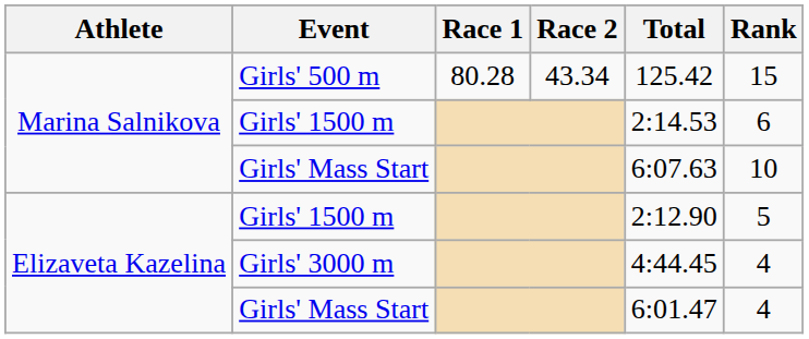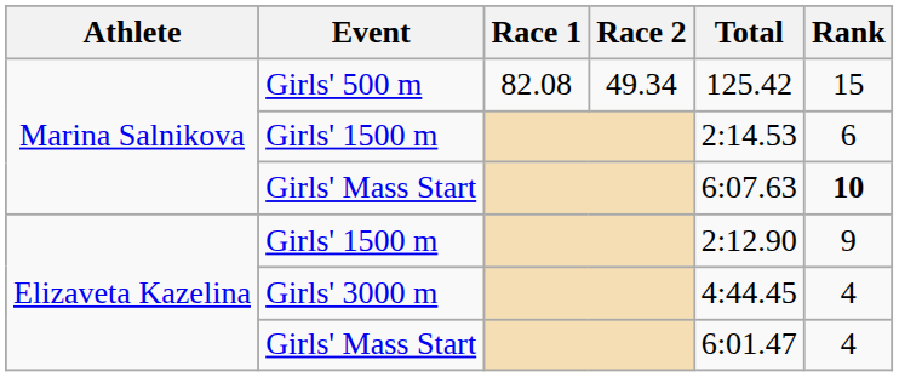 <table class="wikitable" style="font-size:90%; text-align:center;">
 <tr>
 <th>Athlete</th>
 <th>Event</th>
 <th>Race 1</th>
 <th>Race 2</th>
 <th>Total</th>
 <th>Rank</th>
 </tr>
 <tr>
 <td rowspan=3><a href='#'>Marina Salnikova</a></td>
 <td align=left><a href='#'>Girls' 500 m</a></td>
-<td>80.28</td>
-<td>43.34</td>
+<td>82.08</td>
+<td>49.34</td>
 <td>125.42</td>
 <td>15</td>
 </tr>
 <tr>
 <td align=left><a href='#'>Girls' 1500 m</a></td>
 <td colspan=2 bgcolor="wheat"></td>
 <td>2:14.53</td>
 <td>6</td>
 </tr>
 <tr>
 <td align=left><a href='#'>Girls' Mass Start</a></td>
 <td colspan=2 bgcolor="wheat"></td>
 <td>6:07.63</td>
-<td>10</td>
+<td><strong>10</strong></td>
 </tr>
 <tr>
 <td rowspan=3 align=left><a href='#'>Elizaveta Kazelina</a></td>
 <td align=left><a href='#'>Girls' 1500 m</a></td>
 <td colspan=2 bgcolor="wheat"></td>
 <td>2:12.90</td>
-<td>5</td>
+<td>9</td>
 </tr>
 <tr>
 <td align=left><a href='#'>Girls' 3000 m</a></td>
 <td colspan=2 bgcolor="wheat"></td>
 <td>4:44.45</td>
 <td>4</td>
 </tr>
 <tr>
 <td align=left><a href='#'>Girls' Mass Start</a></td>
 <td colspan=2 bgcolor="wheat"></td>
 <td>6:01.47</td>
 <td>4</td>
 </tr>
 </table>
